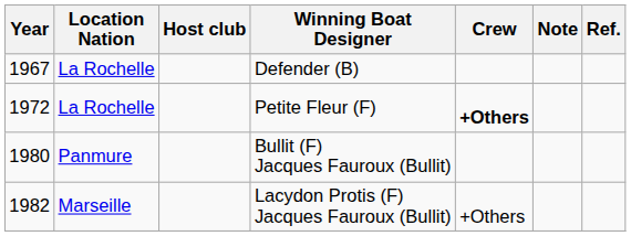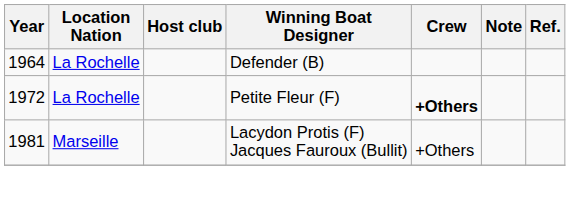 <table class="wikitable sortable">
 <tr>
 <th>Year</th>
 <th>Location<br>Nation</th>
 <th>Host club</th>
 <th>Winning Boat <br> Designer</th>
 <th>Crew</th>
 <th>Note</th>
 <th>Ref.</th>
 </tr>
 <tr>
-<td>1967</td>
+<td>1964</td>
 <td><a href='#'>La Rochelle</a> <br></td>
 <td></td>
 <td>Defender (B)</td>
 <td></td>
 <td></td>
 <td></td>
 </tr>
 <tr>
 <td>1972</td>
 <td><a href='#'>La Rochelle</a> <br></td>
 <td></td>
 <td>Petite Fleur (F)</td>
 <td><strong><br>+Others</strong></td>
 <td></td>
 <td></td>
 </tr>
 <tr>
-<td>1980</td>
-<td><a href='#'>Panmure</a> <br></td>
-<td></td>
-<td>Bullit (F) <br> Jacques Fauroux (Bullit)</td>
-<td></td>
-<td></td>
-<td></td>
-</tr>
-<tr>
-<td>1982</td>
+<td>1981</td>
 <td><a href='#'>Marseille</a> <br></td>
 <td></td>
 <td>Lacydon Protis (F) <br> Jacques Fauroux (Bullit)</td>
 <td><br>+Others</td>
 <td></td>
 <td></td>
 </tr>
 <tr>
 </tr>
 </table>
